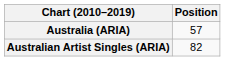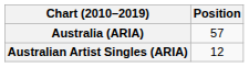 <table class="wikitable sortable plainrowheaders" style="text-align:center">
 <tr>
 <th scope="col">Chart (2010–2019)</th>
 <th scope="col">Position</th>
 </tr>
 <tr>
 <th scope="row">Australia (ARIA)</th>
 <td>57</td>
 </tr>
 <tr>
 <th scope="row">Australian Artist Singles (ARIA)</th>
-<td>82</td>
+<td>12</td>
 </tr>
 </table>
